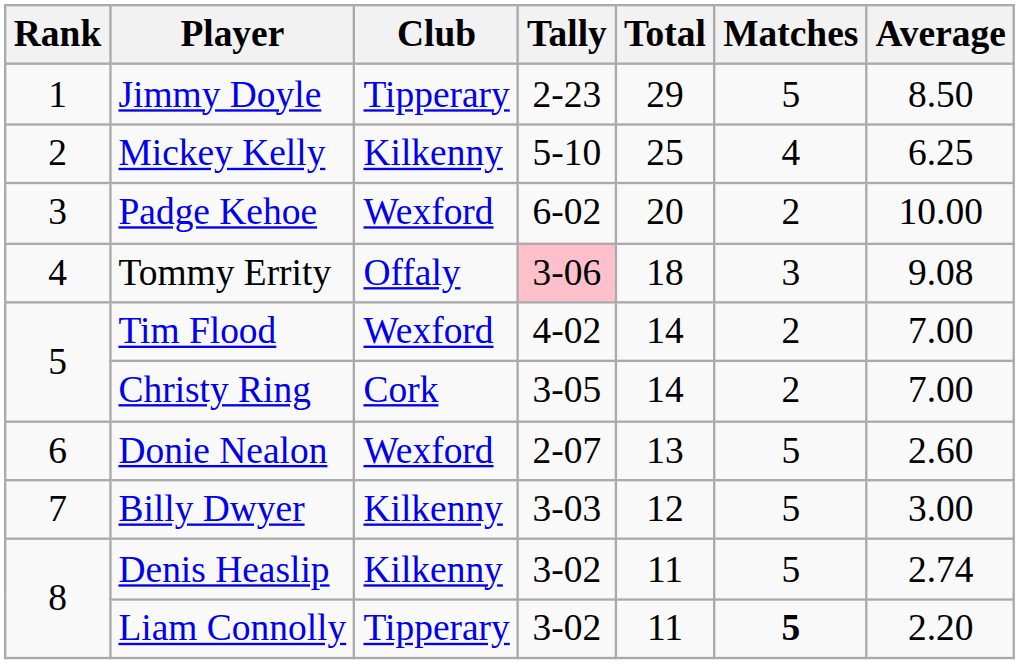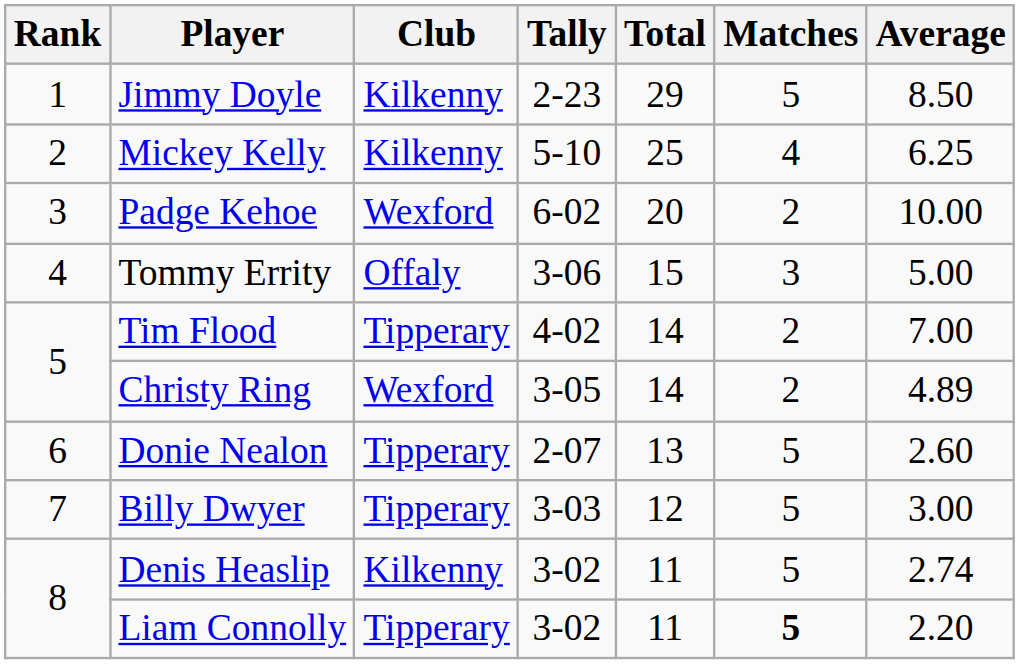 <table class="wikitable">
 <tr>
 <th>Rank</th>
 <th>Player</th>
 <th>Club</th>
 <th>Tally</th>
 <th>Total</th>
 <th>Matches</th>
 <th>Average</th>
 </tr>
 <tr>
 <td rowspan=1 align=center>1</td>
 <td><a href='#'>Jimmy Doyle</a></td>
-<td><a href='#'>Tipperary</a></td>
+<td><a href='#'>Kilkenny</a></td>
 <td align=center>2-23</td>
 <td align=center>29</td>
 <td align=center>5</td>
 <td align=center>8.50</td>
 </tr>
 <tr>
 <td rowspan=1 align=center>2</td>
 <td><a href='#'>Mickey Kelly</a></td>
 <td><a href='#'>Kilkenny</a></td>
 <td align=center>5-10</td>
 <td align=center>25</td>
 <td align=center>4</td>
 <td align=center>6.25</td>
 </tr>
 <tr>
 <td rowspan=1 align=center>3</td>
 <td><a href='#'>Padge Kehoe</a></td>
 <td><a href='#'>Wexford</a></td>
 <td align=center>6-02</td>
 <td align=center>20</td>
 <td align=center>2</td>
 <td align=center>10.00</td>
 </tr>
 <tr>
 <td rowspan=1 align=center>4</td>
 <td>Tommy Errity</td>
 <td><a href='#'>Offaly</a></td>
-<td align=center style="background: pink;">3-06</td>
-<td align=center>18</td>
+<td align=center>3-06</td>
+<td align=center>15</td>
 <td align=center>3</td>
-<td align=center>9.08</td>
+<td align=center>5.00</td>
 </tr>
 <tr>
 <td rowspan=2 align=center>5</td>
 <td><a href='#'>Tim Flood</a></td>
-<td><a href='#'>Wexford</a></td>
+<td><a href='#'>Tipperary</a></td>
 <td align=center>4-02</td>
 <td align=center>14</td>
 <td align=center>2</td>
 <td align=center>7.00</td>
 </tr>
 <tr>
 <td><a href='#'>Christy Ring</a></td>
-<td><a href='#'>Cork</a></td>
+<td><a href='#'>Wexford</a></td>
 <td align=center>3-05</td>
 <td align=center>14</td>
 <td align=center>2</td>
-<td align=center>7.00</td>
+<td align=center>4.89</td>
 </tr>
 <tr>
 <td rowspan=1 align=center>6</td>
 <td><a href='#'>Donie Nealon</a></td>
-<td><a href='#'>Wexford</a></td>
+<td><a href='#'>Tipperary</a></td>
 <td align=center>2-07</td>
 <td align=center>13</td>
 <td align=center>5</td>
 <td align=center>2.60</td>
 </tr>
 <tr>
 <td rowspan=1 align=center>7</td>
 <td><a href='#'>Billy Dwyer</a></td>
-<td><a href='#'>Kilkenny</a></td>
+<td><a href='#'>Tipperary</a></td>
 <td align=center>3-03</td>
 <td align=center>12</td>
 <td align=center>5</td>
 <td align=center>3.00</td>
 </tr>
 <tr>
 <td rowspan=2 align=center>8</td>
 <td><a href='#'>Denis Heaslip</a></td>
 <td><a href='#'>Kilkenny</a></td>
 <td align=center>3-02</td>
 <td align=center>11</td>
 <td align=center>5</td>
 <td align=center>2.74</td>
 </tr>
 <tr>
 <td><a href='#'>Liam Connolly</a></td>
 <td><a href='#'>Tipperary</a></td>
 <td align=center>3-02</td>
 <td align=center>11</td>
 <td align=center><strong>5</strong></td>
 <td align=center>2.20</td>
 </tr>
 </table>
